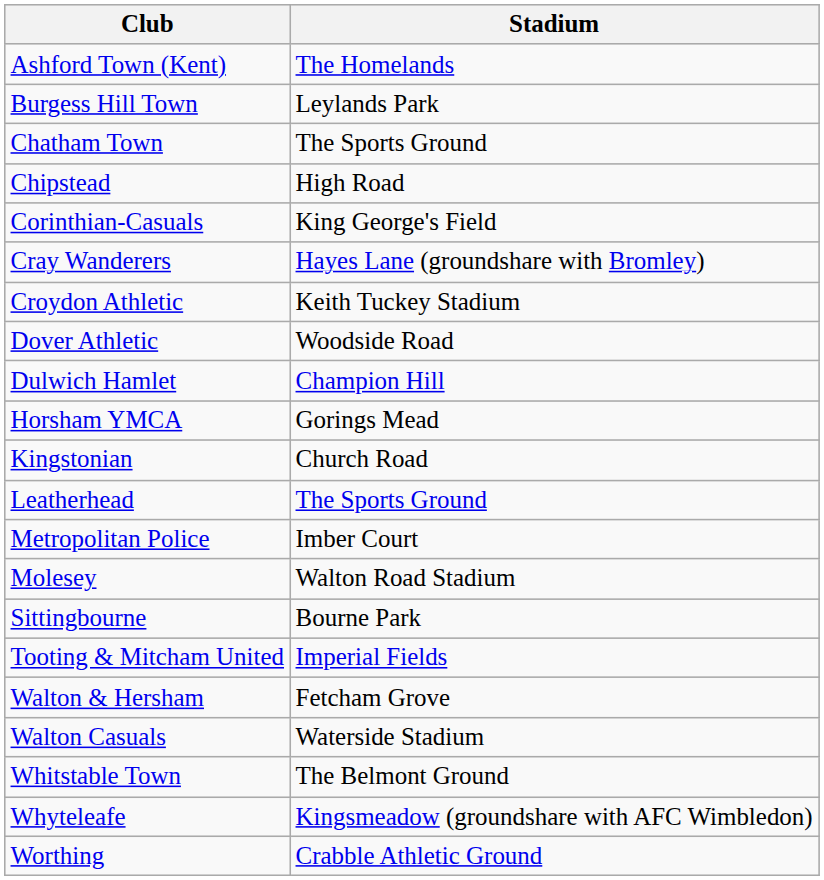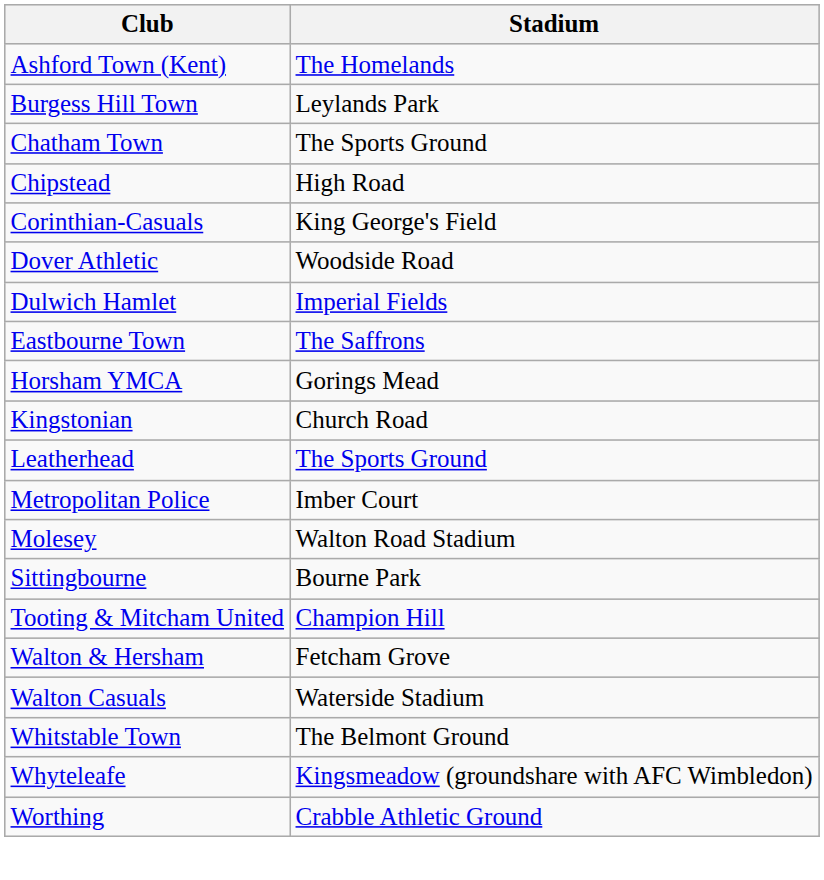 <table class="wikitable sortable">
 <tr>
 <th>Club</th>
 <th>Stadium</th>
 </tr>
 <tr>
 <td><a href='#'>Ashford Town (Kent)</a></td>
 <td><a href='#'>The Homelands</a></td>
 </tr>
 <tr>
 <td><a href='#'>Burgess Hill Town</a></td>
 <td>Leylands Park</td>
 </tr>
 <tr>
 <td><a href='#'>Chatham Town</a></td>
 <td>The Sports Ground</td>
 </tr>
 <tr>
 <td><a href='#'>Chipstead</a></td>
 <td>High Road</td>
 </tr>
 <tr>
 <td><a href='#'>Corinthian-Casuals</a></td>
 <td>King George's Field</td>
 </tr>
 <tr>
-<td><a href='#'>Cray Wanderers</a></td>
-<td><a href='#'>Hayes Lane</a> (groundshare with <a href='#'>Bromley</a>)</td>
-</tr>
-<tr>
-<td><a href='#'>Croydon Athletic</a></td>
-<td>Keith Tuckey Stadium</td>
-</tr>
-<tr>
 <td><a href='#'>Dover Athletic</a></td>
 <td>Woodside Road</td>
 </tr>
 <tr>
 <td><a href='#'>Dulwich Hamlet</a></td>
-<td><a href='#'>Champion Hill</a></td>
+<td><a href='#'>Imperial Fields</a></td>
+</tr>
+<tr>
+<td><a href='#'>Eastbourne Town</a></td>
+<td><a href='#'>The Saffrons</a></td>
 </tr>
 <tr>
 <td><a href='#'>Horsham YMCA</a></td>
 <td>Gorings Mead</td>
 </tr>
 <tr>
 <td><a href='#'>Kingstonian</a></td>
 <td>Church Road</td>
 </tr>
 <tr>
 <td><a href='#'>Leatherhead</a></td>
 <td><a href='#'>The Sports Ground</a></td>
 </tr>
 <tr>
 <td><a href='#'>Metropolitan Police</a></td>
 <td>Imber Court</td>
 </tr>
 <tr>
 <td><a href='#'>Molesey</a></td>
 <td>Walton Road Stadium</td>
 </tr>
 <tr>
 <td><a href='#'>Sittingbourne</a></td>
 <td>Bourne Park</td>
 </tr>
 <tr>
 <td><a href='#'>Tooting & Mitcham United</a></td>
-<td><a href='#'>Imperial Fields</a></td>
+<td><a href='#'>Champion Hill</a></td>
 </tr>
 <tr>
 <td><a href='#'>Walton & Hersham</a></td>
 <td>Fetcham Grove</td>
 </tr>
 <tr>
 <td><a href='#'>Walton Casuals</a></td>
 <td>Waterside Stadium</td>
 </tr>
 <tr>
 <td><a href='#'>Whitstable Town</a></td>
 <td>The Belmont Ground</td>
 </tr>
 <tr>
 <td><a href='#'>Whyteleafe</a></td>
 <td><a href='#'>Kingsmeadow</a> (groundshare with AFC Wimbledon)</td>
 </tr>
 <tr>
 <td><a href='#'>Worthing</a></td>
 <td><a href='#'>Crabble Athletic Ground</a></td>
 </tr>
 </table>
